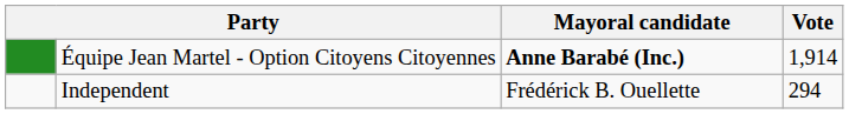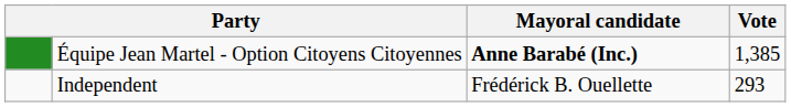 <table class="wikitable">
 <tr>
 <th bgcolor="#DDDDFF" width="230px" colspan="2">Party</th>
 <th bgcolor="#DDDDFF" width="200px">Mayoral candidate</th>
 <th bgcolor="#DDDDFF" width="30px">Vote</th>
 </tr>
 <tr>
 <td bgcolor="#228B22" width="30px"> </td>
 <td>Équipe Jean Martel - Option Citoyens Citoyennes</td>
 <td><strong>Anne Barabé (Inc.)</strong></td>
-<td>1,914</td>
+<td>1,385</td>
 </tr>
 <tr>
 <td> </td>
 <td>Independent</td>
 <td>Frédérick B. Ouellette</td>
-<td>294</td>
+<td>293</td>
 </tr>
 </table>
